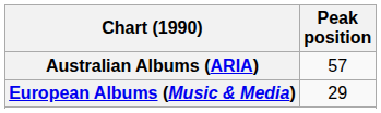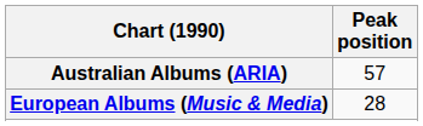 <table class="wikitable sortable plainrowheaders" style="text-align:center">
 <tr>
 <th scope="col">Chart (1990)</th>
 <th scope="col">Peak<br>position</th>
 </tr>
 <tr>
 <th scope="row">Australian Albums (<a href='#'>ARIA</a>)</th>
 <td>57</td>
 </tr>
 <tr>
 </tr>
 <tr>
 </tr>
 <tr>
 <th scope="row"><a href='#'>European Albums</a> (<em><a href='#'>Music & Media</a></em>)</th>
-<td>29</td>
+<td>28</td>
 </tr>
 <tr>
 </tr>
 <tr>
 </tr>
 <tr>
 </tr>
 <tr>
 </tr>
 <tr>
 </tr>
 <tr>
 </tr>
 <tr>
 </tr>
 </table>
